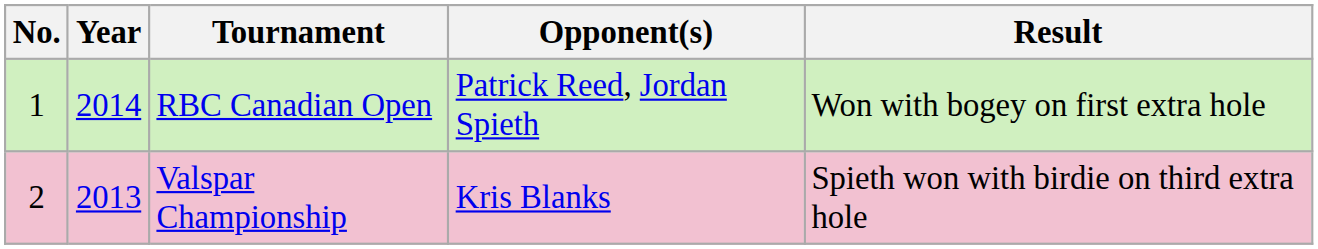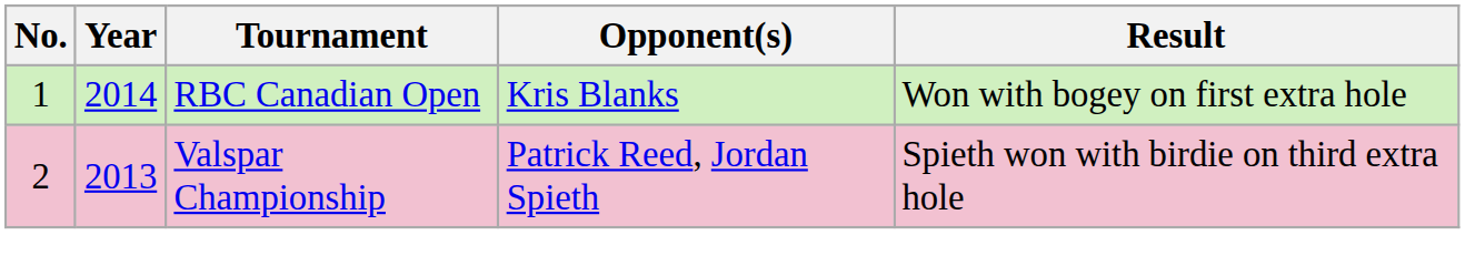 <table class="wikitable" style="font-size:95%;">
 <tr>
 <th>No.</th>
 <th>Year</th>
 <th>Tournament</th>
 <th>Opponent(s)</th>
 <th>Result</th>
 </tr>
 <tr style="background:#D0F0C0;">
 <td align=center>1</td>
 <td><a href='#'>2014</a></td>
 <td><a href='#'>RBC Canadian Open</a></td>
-<td> <a href='#'>Patrick Reed</a>,  <a href='#'>Jordan Spieth</a></td>
+<td> <a href='#'>Kris Blanks</a></td>
 <td>Won with bogey on first extra hole</td>
 </tr>
 <tr style="background:#F2C1D1;">
 <td align=center>2</td>
 <td><a href='#'>2013</a></td>
 <td><a href='#'>Valspar Championship</a></td>
-<td> <a href='#'>Kris Blanks</a></td>
+<td> <a href='#'>Patrick Reed</a>,  <a href='#'>Jordan Spieth</a></td>
 <td>Spieth won with birdie on third extra hole</td>
 </tr>
 </table>
